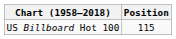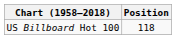 <table class="wikitable plainrowheaders">
 <tr>
 <th>Chart (1958–2018)</th>
 <th>Position</th>
 </tr>
 <tr>
 <td>US <em>Billboard</em> Hot 100</td>
-<td style="text-align:center;">115</td>
+<td style="text-align:center;">118</td>
 </tr>
 </table>
